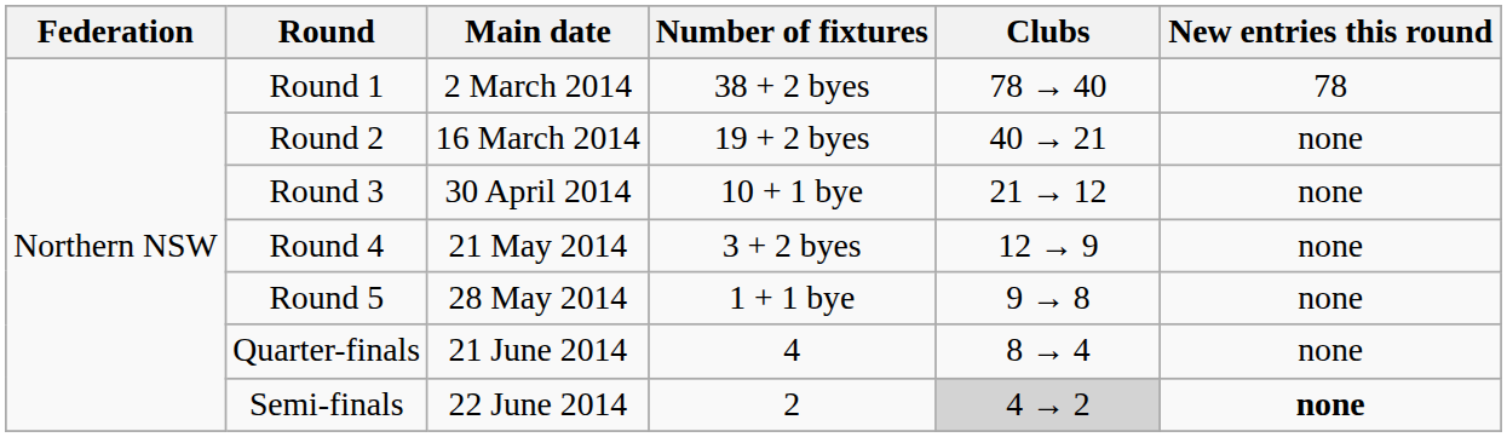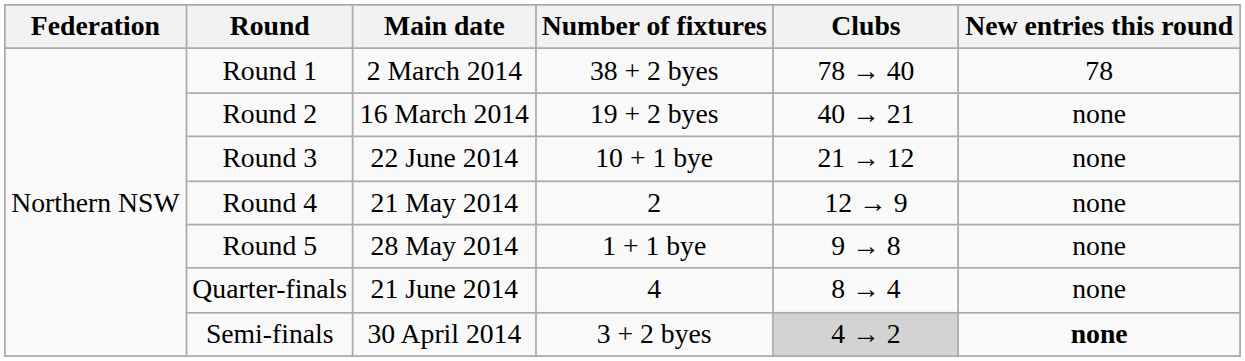 <table class="wikitable" style="text-align:center">
 <tr>
 <th>Federation</th>
 <th>Round</th>
 <th>Main date</th>
 <th>Number of fixtures</th>
 <th style="width:100px;">Clubs</th>
 <th>New entries this round</th>
 </tr>
 <tr>
 <td rowspan=7>Northern NSW</td>
 <td>Round 1</td>
 <td>2 March 2014</td>
 <td>38 + 2 byes</td>
 <td>78 → 40</td>
 <td>78</td>
 </tr>
 <tr>
 <td>Round 2</td>
 <td>16 March 2014</td>
 <td>19 + 2 byes</td>
 <td>40 → 21</td>
 <td>none</td>
 </tr>
 <tr>
 <td>Round 3</td>
-<td>30 April 2014</td>
+<td>22 June 2014</td>
 <td>10 + 1 bye</td>
 <td>21 → 12</td>
 <td>none</td>
 </tr>
 <tr>
 <td>Round 4</td>
 <td>21 May 2014</td>
-<td>3 + 2 byes</td>
+<td>2</td>
 <td>12 → 9</td>
 <td>none</td>
 </tr>
 <tr>
 <td>Round 5</td>
 <td>28 May 2014</td>
 <td>1 + 1 bye</td>
 <td>9 → 8</td>
 <td>none</td>
 </tr>
 <tr>
 <td>Quarter-finals</td>
 <td>21 June 2014</td>
 <td>4</td>
 <td>8 → 4</td>
 <td>none</td>
 </tr>
 <tr>
 <td>Semi-finals</td>
-<td>22 June 2014</td>
-<td>2</td>
+<td>30 April 2014</td>
+<td>3 + 2 byes</td>
 <td style="background: lightgrey;">4 → 2</td>
 <td><strong>none</strong></td>
 </tr>
 </table>
